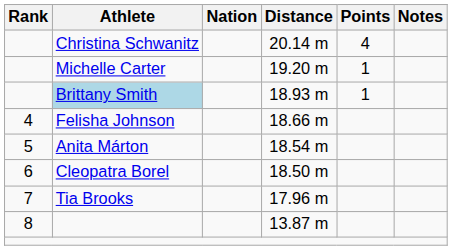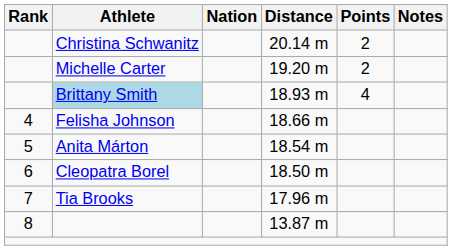 <table class="wikitable sortable" style="text-align:center;">
 <tr>
 <th scope="col" style="width: 10px;">Rank</th>
 <th scope="col">Athlete</th>
 <th scope="col">Nation</th>
 <th scope="col">Distance</th>
 <th scope="col">Points</th>
 <th scope="col">Notes</th>
 </tr>
 <tr>
 <td></td>
 <td align="left"><a href='#'>Christina Schwanitz</a></td>
 <td align="left"></td>
 <td>20.14 m</td>
-<td>4</td>
+<td>2</td>
 <td></td>
 </tr>
 <tr>
 <td></td>
 <td align="left"><a href='#'>Michelle Carter</a></td>
 <td align="left"></td>
 <td>19.20 m</td>
-<td>1</td>
+<td>2</td>
 <td></td>
 </tr>
 <tr>
 <td></td>
 <td align="left" style="background: lightblue;"><a href='#'>Brittany Smith</a></td>
 <td align="left"></td>
 <td>18.93 m</td>
-<td>1</td>
+<td>4</td>
 <td></td>
 </tr>
 <tr>
 <td>4</td>
 <td align="left"><a href='#'>Felisha Johnson</a></td>
 <td align="left"></td>
 <td>18.66 m</td>
 <td></td>
 <td></td>
 </tr>
 <tr>
 <td>5</td>
 <td align="left"><a href='#'>Anita Márton</a></td>
 <td align="left"></td>
 <td>18.54 m</td>
 <td></td>
 <td></td>
 </tr>
 <tr>
 <td>6</td>
 <td align="left"><a href='#'>Cleopatra Borel</a></td>
 <td align="left"></td>
 <td>18.50 m</td>
 <td></td>
 <td></td>
 </tr>
 <tr>
 <td>7</td>
 <td align="left"><a href='#'>Tia Brooks</a></td>
 <td align="left"></td>
 <td>17.96 m</td>
 <td></td>
 <td></td>
 </tr>
 <tr>
 <td>8</td>
 <td align="left"></td>
 <td align="left"></td>
 <td>13.87 m</td>
 <td></td>
 <td></td>
 </tr>
 <tr class="sortbottom">
 <td colspan="6"></td>
 </tr>
 </table>
